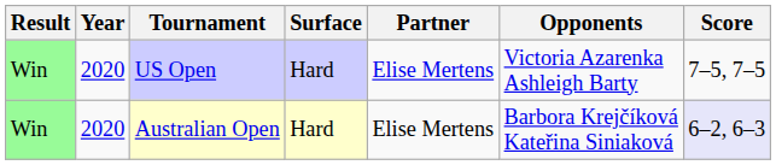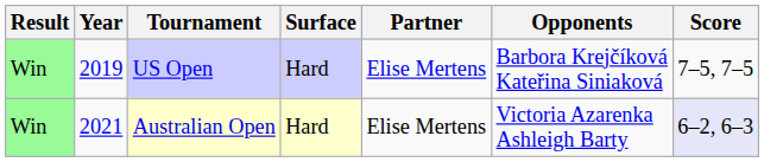 <table class="sortable wikitable">
 <tr>
 <th>Result</th>
 <th>Year</th>
 <th>Tournament</th>
 <th>Surface</th>
 <th>Partner</th>
 <th>Opponents</th>
 <th class="unsortable">Score</th>
 </tr>
 <tr>
 <td style="background:#98fb98;">Win</td>
-<td><a href='#'>2020</a></td>
+<td><a href='#'>2019</a></td>
 <td style=background:#ccf><a href='#'>US Open</a></td>
 <td style=background:#ccf>Hard</td>
 <td> <a href='#'>Elise Mertens</a></td>
-<td> <a href='#'>Victoria Azarenka</a><br> <a href='#'>Ashleigh Barty</a></td>
+<td> <a href='#'>Barbora Krejčíková</a><br> <a href='#'>Kateřina Siniaková</a></td>
 <td>7–5, 7–5</td>
 </tr>
 <tr>
 <td style="background:#98fb98;">Win</td>
-<td><a href='#'>2020</a></td>
+<td><a href='#'>2021</a></td>
 <td style="background:#ffc;"><a href='#'>Australian Open</a></td>
 <td style="background:#ffc;">Hard</td>
 <td> Elise Mertens</td>
-<td> <a href='#'>Barbora Krejčíková</a><br> <a href='#'>Kateřina Siniaková</a></td>
+<td> <a href='#'>Victoria Azarenka</a><br> <a href='#'>Ashleigh Barty</a></td>
 <td style="background: lavender;">6–2, 6–3</td>
 </tr>
 </table>
